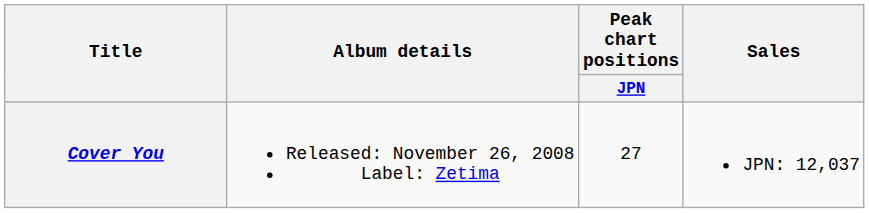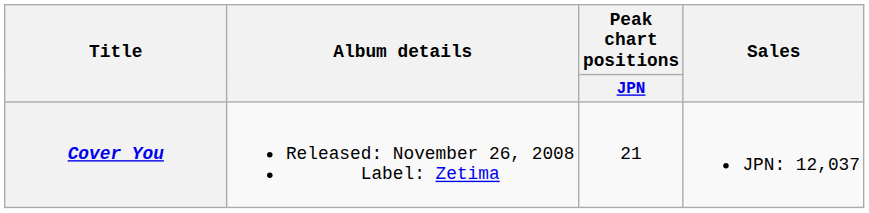 <table class="wikitable plainrowheaders" style="text-align:center;">
 <tr>
 <th rowspan="2" style="width:12em;">Title</th>
 <th rowspan="2">Album details</th>
 <th>Peak chart positions</th>
 <th rowspan="2">Sales</th>
 </tr>
 <tr>
 <th scope="col" style="width:2.8em;font-size:90%;"><a href='#'>JPN</a><br></th>
 </tr>
 <tr>
 <th scope="row"><em><a href='#'>Cover You</a></em></th>
 <td><br><ul><li>Released: November 26, 2008</li><li>Label: <a href='#'>Zetima</a></li></ul></td>
-<td>27</td>
+<td>21</td>
 <td><br><ul><li>JPN: 12,037</li></ul></td>
 </tr>
 </table>
